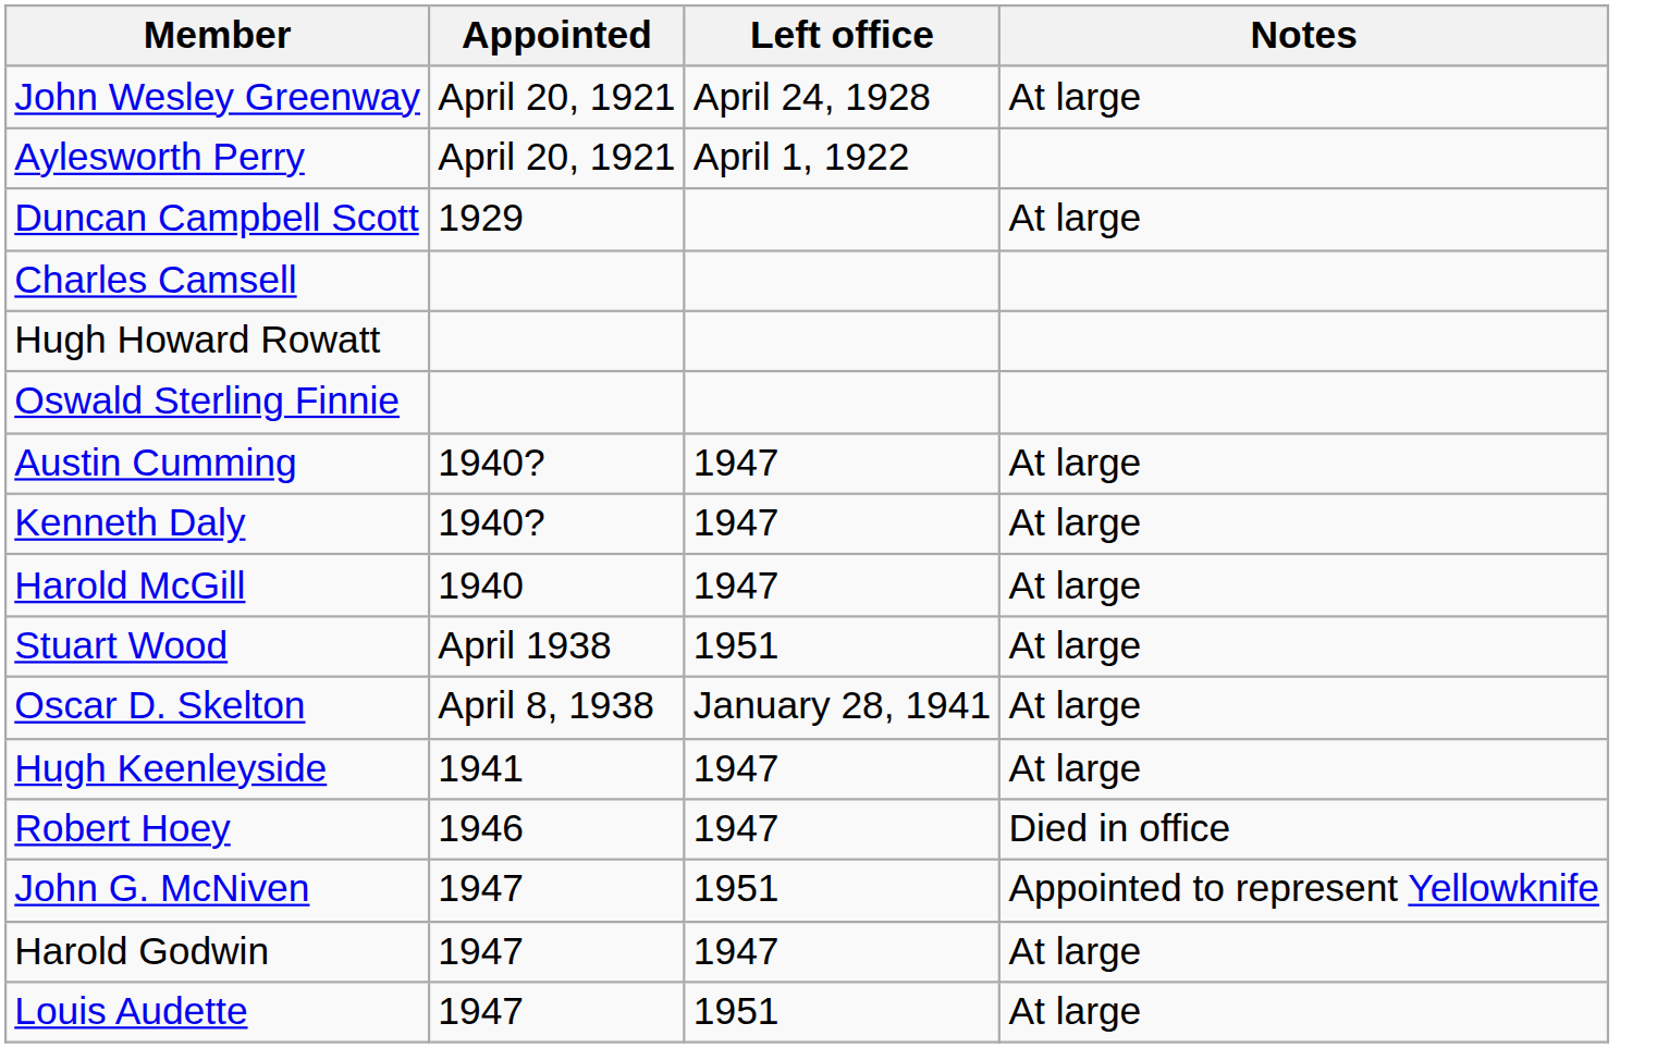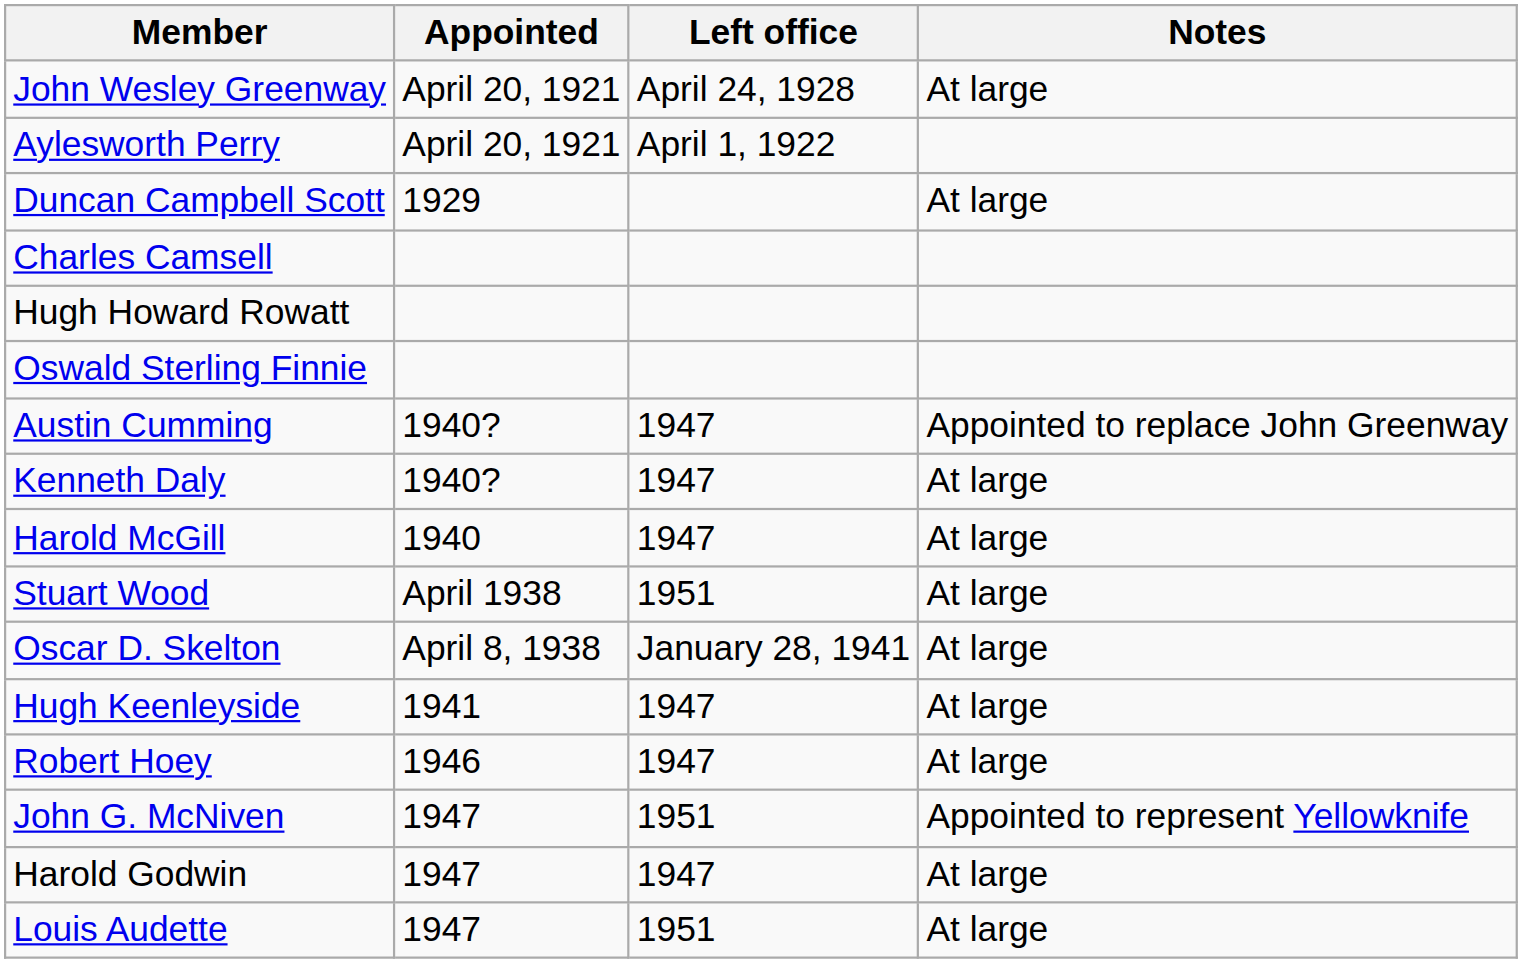 <table class="wikitable">
 <tr>
 <th>Member</th>
 <th>Appointed</th>
 <th>Left office</th>
 <th>Notes</th>
 </tr>
 <tr>
 <td><a href='#'>John Wesley Greenway</a></td>
 <td>April 20, 1921</td>
 <td>April 24, 1928</td>
 <td>At large</td>
 </tr>
 <tr>
 <td><a href='#'>Aylesworth Perry</a></td>
 <td>April 20, 1921</td>
 <td>April 1, 1922</td>
 <td></td>
 </tr>
 <tr>
 <td><a href='#'>Duncan Campbell Scott</a></td>
 <td>1929</td>
 <td></td>
 <td>At large</td>
 </tr>
 <tr>
 <td><a href='#'>Charles Camsell</a></td>
 <td></td>
 <td></td>
 <td></td>
 </tr>
 <tr>
 <td>Hugh Howard Rowatt</td>
 <td></td>
 <td></td>
 <td></td>
 </tr>
 <tr>
 <td><a href='#'>Oswald Sterling Finnie</a></td>
 <td></td>
 <td></td>
 <td></td>
 </tr>
 <tr>
 <td><a href='#'>Austin Cumming</a></td>
 <td>1940?</td>
 <td>1947</td>
-<td>At large</td>
+<td>Appointed to replace John Greenway</td>
 </tr>
 <tr>
 <td><a href='#'>Kenneth Daly</a></td>
 <td>1940?</td>
 <td>1947</td>
 <td>At large</td>
 </tr>
 <tr>
 <td><a href='#'>Harold McGill</a></td>
 <td>1940</td>
 <td>1947</td>
 <td>At large</td>
 </tr>
 <tr>
 <td><a href='#'>Stuart Wood</a></td>
 <td>April 1938</td>
 <td>1951</td>
 <td>At large</td>
 </tr>
 <tr>
 <td><a href='#'>Oscar D. Skelton</a></td>
 <td>April 8, 1938</td>
 <td>January 28, 1941</td>
 <td>At large</td>
 </tr>
 <tr>
 <td><a href='#'>Hugh Keenleyside</a></td>
 <td>1941</td>
 <td>1947</td>
 <td>At large</td>
 </tr>
 <tr>
 <td><a href='#'>Robert Hoey</a></td>
 <td>1946</td>
 <td>1947</td>
-<td>Died in office</td>
+<td>At large</td>
 </tr>
 <tr>
 <td><a href='#'>John G. McNiven</a></td>
 <td>1947</td>
 <td>1951</td>
 <td>Appointed to represent <a href='#'>Yellowknife</a></td>
 </tr>
 <tr>
 <td>Harold Godwin</td>
 <td>1947</td>
 <td>1947</td>
 <td>At large</td>
 </tr>
 <tr>
 <td><a href='#'>Louis Audette</a></td>
 <td>1947</td>
 <td>1951</td>
 <td>At large</td>
 </tr>
 </table>
